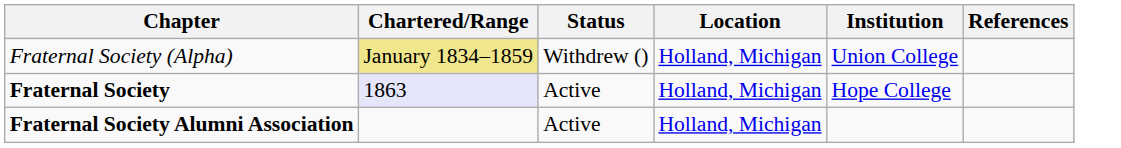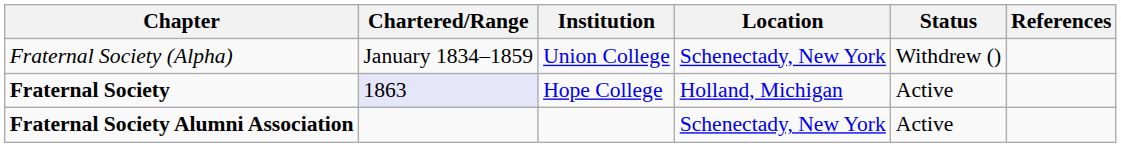 <table class="wikitable sortable">
 <tr>
 <th>Chapter</th>
 <th>Chartered/Range</th>
+<th>Institution</th>
+<th>Location</th>
 <th>Status</th>
-<th>Location</th>
-<th>Institution</th>
 <th>References</th>
 </tr>
 <tr>
 <td><em>Fraternal Society (Alpha)</em></td>
-<td style="background: khaki;">January 1834–1859</td>
+<td>January 1834–1859</td>
+<td><a href='#'>Union College</a></td>
+<td><a href='#'>Schenectady, New York</a></td>
 <td>Withdrew (<strong></strong>)</td>
-<td><a href='#'>Holland, Michigan</a></td>
-<td><a href='#'>Union College</a></td>
 <td></td>
 </tr>
 <tr>
 <td><strong>Fraternal Society</strong></td>
 <td style="background: lavender;">1863</td>
+<td><a href='#'>Hope College</a></td>
+<td><a href='#'>Holland, Michigan</a></td>
 <td>Active</td>
-<td><a href='#'>Holland, Michigan</a></td>
-<td><a href='#'>Hope College</a></td>
 <td></td>
 </tr>
 <tr>
 <td><strong>Fraternal Society Alumni Association</strong></td>
 <td></td>
+<td></td>
+<td><a href='#'>Schenectady, New York</a></td>
 <td>Active</td>
-<td><a href='#'>Holland, Michigan</a></td>
-<td></td>
 <td></td>
 </tr>
 </table>
